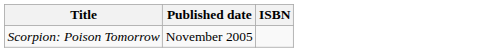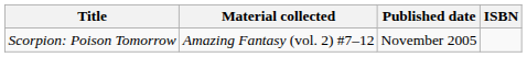 <table class="wikitable">
 <tr>
 <th>Title</th>
+<th>Material collected</th>
 <th>Published date</th>
 <th>ISBN</th>
 </tr>
 <tr>
 <td><em>Scorpion: Poison Tomorrow</em></td>
+<td><em>Amazing Fantasy</em> (vol. 2) #7–12</td>
 <td>November 2005</td>
 <td></td>
 </tr>
 </table>
